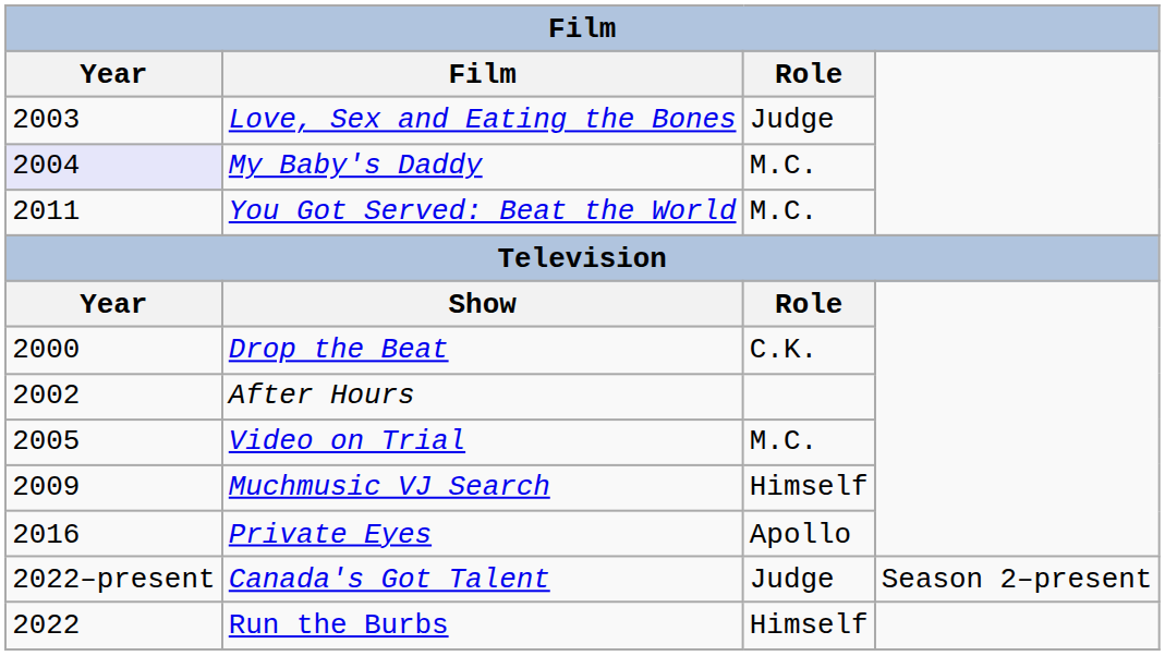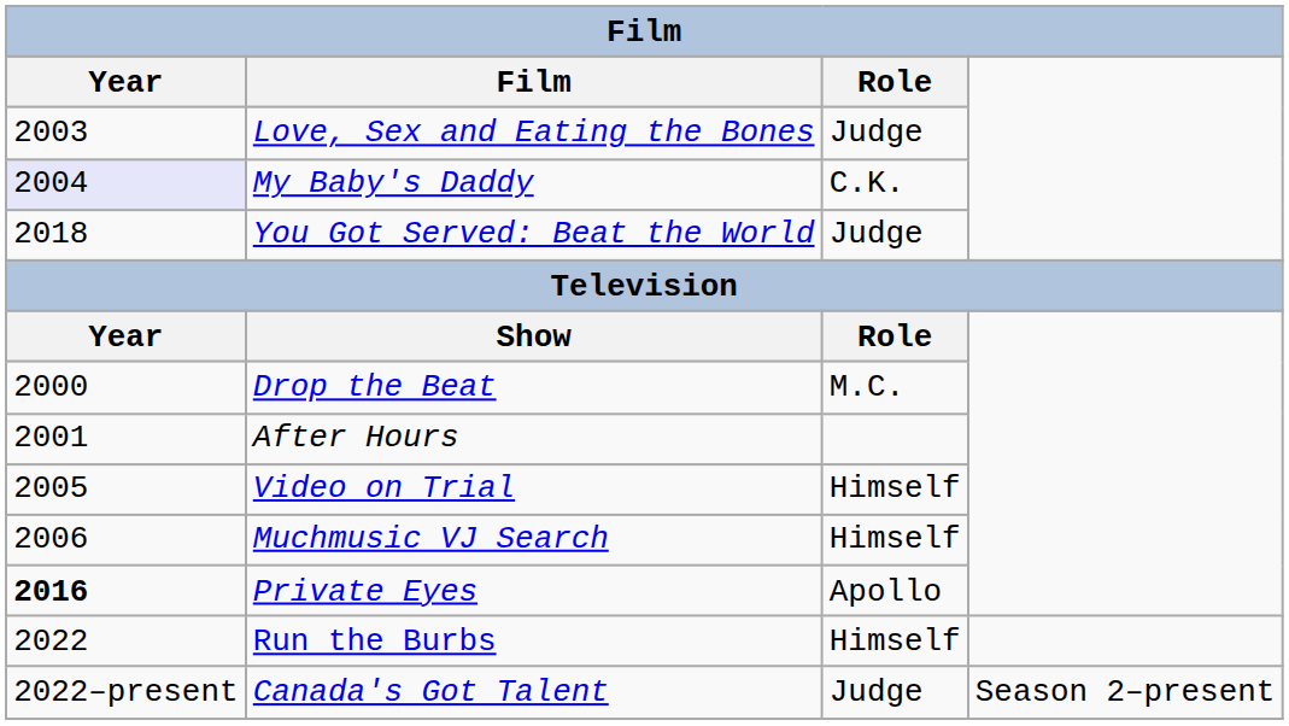 <table class="wikitable">
 <tr style="background:#ccc; text-align:center;">
 <th colspan="4" style="background: LightSteelBlue;">Film</th>
 </tr>
 <tr style="background:#ccc; text-align:center;">
 <th>Year</th>
 <th>Film</th>
 <th>Role</th>
 </tr>
 <tr>
 <td>2003</td>
 <td><em><a href='#'>Love, Sex and Eating the Bones</a></em></td>
 <td>Judge</td>
 </tr>
 <tr>
 <td style="background: lavender;">2004</td>
 <td><em><a href='#'>My Baby's Daddy</a></em></td>
-<td>M.C.</td>
+<td>C.K.</td>
 </tr>
 <tr>
-<td>2011</td>
+<td>2018</td>
 <td><em><a href='#'>You Got Served: Beat the World</a></em></td>
-<td>M.C.</td>
+<td>Judge</td>
 </tr>
 <tr style="background:#ccc; text-align:center;">
 <th colspan="4" style="background: LightSteelBlue;">Television</th>
 </tr>
 <tr style="background:#ccc; text-align:center;">
 <th>Year</th>
 <th>Show</th>
 <th>Role</th>
 </tr>
 <tr>
 <td>2000</td>
 <td><em><a href='#'>Drop the Beat</a></em></td>
-<td>C.K.</td>
+<td>M.C.</td>
 </tr>
 <tr>
-<td>2002</td>
+<td>2001</td>
 <td><em>After Hours</em></td>
 <td></td>
 </tr>
 <tr>
 <td>2005</td>
 <td><em><a href='#'>Video on Trial</a></em></td>
-<td>M.C.</td>
+<td>Himself</td>
 </tr>
 <tr>
-<td>2009</td>
+<td>2006</td>
 <td><em><a href='#'>Muchmusic VJ Search</a></em></td>
 <td>Himself</td>
 </tr>
 <tr>
-<td>2016</td>
+<td><strong>2016</strong></td>
 <td><em><a href='#'>Private Eyes</a></em></td>
 <td>Apollo</td>
+</tr>
+<tr>
+<td>2022</td>
+<td><a href='#'>Run the Burbs</a></td>
+<td>Himself</td>
+<td></td>
 </tr>
 <tr>
 <td>2022–present</td>
 <td><em><a href='#'>Canada's Got Talent</a></em></td>
 <td>Judge</td>
 <td>Season 2–present</td>
 </tr>
-<tr>
-<td>2022</td>
-<td><a href='#'>Run the Burbs</a></td>
-<td>Himself</td>
-<td></td>
-</tr>
 </table>
